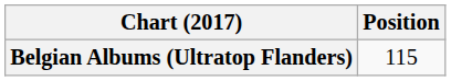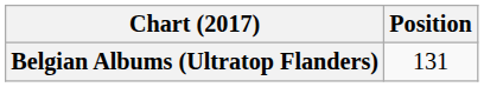 <table class="wikitable plainrowheaders" style="text-align:center">
 <tr>
 <th scope="col">Chart (2017)</th>
 <th scope="col">Position</th>
 </tr>
 <tr>
 <th scope="row">Belgian Albums (Ultratop Flanders)</th>
-<td>115</td>
+<td>131</td>
 </tr>
 </table>
